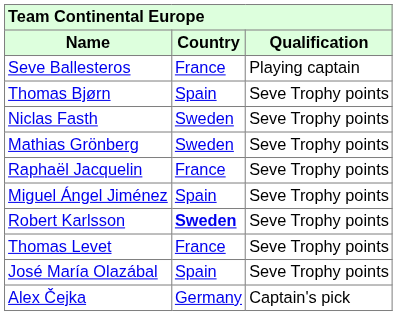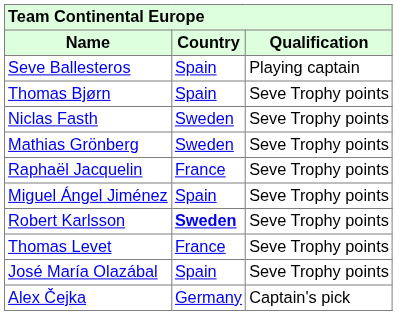 <table border="1" cellpadding="3" style="border-collapse: collapse;">
 <tr style="background:#ddffdd;">
 <td colspan=5> <strong>Team Continental Europe</strong></td>
 </tr>
 <tr style="background:#ddffdd;">
 <th>Name</th>
 <th>Country</th>
 <th>Qualification</th>
 </tr>
 <tr>
 <td><a href='#'>Seve Ballesteros</a></td>
-<td><a href='#'>France</a></td>
+<td><a href='#'>Spain</a></td>
 <td>Playing captain</td>
 </tr>
 <tr>
 <td><a href='#'>Thomas Bjørn</a></td>
 <td><a href='#'>Spain</a></td>
 <td>Seve Trophy points</td>
 </tr>
 <tr>
 <td><a href='#'>Niclas Fasth</a></td>
 <td><a href='#'>Sweden</a></td>
 <td>Seve Trophy points</td>
 </tr>
 <tr>
 <td><a href='#'>Mathias Grönberg</a></td>
 <td><a href='#'>Sweden</a></td>
 <td>Seve Trophy points</td>
 </tr>
 <tr>
 <td><a href='#'>Raphaël Jacquelin</a></td>
 <td><a href='#'>France</a></td>
 <td>Seve Trophy points</td>
 </tr>
 <tr>
 <td><a href='#'>Miguel Ángel Jiménez</a></td>
 <td><a href='#'>Spain</a></td>
 <td>Seve Trophy points</td>
 </tr>
 <tr>
 <td><a href='#'>Robert Karlsson</a></td>
 <td><strong><a href='#'>Sweden</a></strong></td>
 <td>Seve Trophy points</td>
 </tr>
 <tr>
 <td><a href='#'>Thomas Levet</a></td>
 <td><a href='#'>France</a></td>
 <td>Seve Trophy points</td>
 </tr>
 <tr>
 <td><a href='#'>José María Olazábal</a></td>
 <td><a href='#'>Spain</a></td>
 <td>Seve Trophy points</td>
 </tr>
 <tr>
 <td><a href='#'>Alex Čejka</a></td>
 <td><a href='#'>Germany</a></td>
 <td>Captain's pick</td>
 </tr>
 </table>
